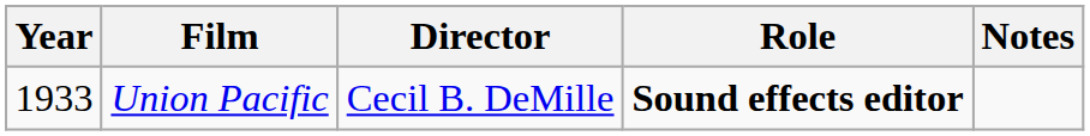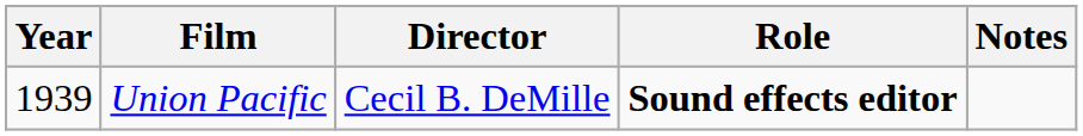 <table class="wikitable">
 <tr>
 <th>Year</th>
 <th>Film</th>
 <th>Director</th>
 <th>Role</th>
 <th>Notes</th>
 </tr>
 <tr>
-<td>1933</td>
+<td>1939</td>
 <td><em><a href='#'>Union Pacific</a></em></td>
 <td><a href='#'>Cecil B. DeMille</a></td>
 <td><strong>Sound effects editor</strong></td>
 <td><small></small></td>
 </tr>
 </table>
